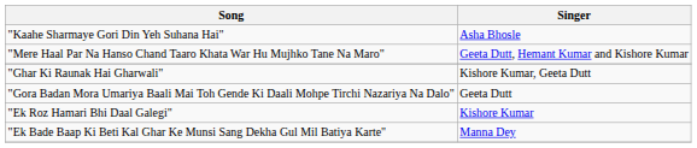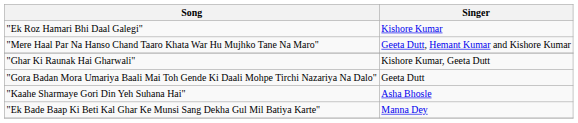 <table class="wikitable" style="font-size:95%;">
 <tr>
 <th>Song</th>
 <th>Singer</th>
 </tr>
 <tr>
-<td>"Kaahe Sharmaye Gori Din Yeh Suhana Hai"</td>
-<td><a href='#'>Asha Bhosle</a></td>
+<td>"Ek Roz Hamari Bhi Daal Galegi"</td>
+<td><a href='#'>Kishore Kumar</a></td>
 </tr>
 <tr>
 <td>"Mere Haal Par Na Hanso Chand Taaro Khata War Hu Mujhko Tane Na Maro"</td>
 <td><a href='#'>Geeta Dutt</a>, <a href='#'>Hemant Kumar</a> and Kishore Kumar</td>
 </tr>
 <tr>
 </tr>
 <tr>
 <td>"Ghar Ki Raunak Hai Gharwali"</td>
 <td>Kishore Kumar, Geeta Dutt</td>
 </tr>
 <tr>
 <td>"Gora Badan Mora Umariya Baali Mai Toh Gende Ki Daali Mohpe Tirchi Nazariya Na Dalo"</td>
 <td>Geeta Dutt</td>
 </tr>
 <tr>
-<td>"Ek Roz Hamari Bhi Daal Galegi"</td>
-<td><a href='#'>Kishore Kumar</a></td>
+<td>"Kaahe Sharmaye Gori Din Yeh Suhana Hai"</td>
+<td><a href='#'>Asha Bhosle</a></td>
 </tr>
 <tr>
 <td>"Ek Bade Baap Ki Beti Kal Ghar Ke Munsi Sang Dekha Gul Mil Batiya Karte"</td>
 <td><a href='#'>Manna Dey</a></td>
 </tr>
 <tr>
 </tr>
 </table>
